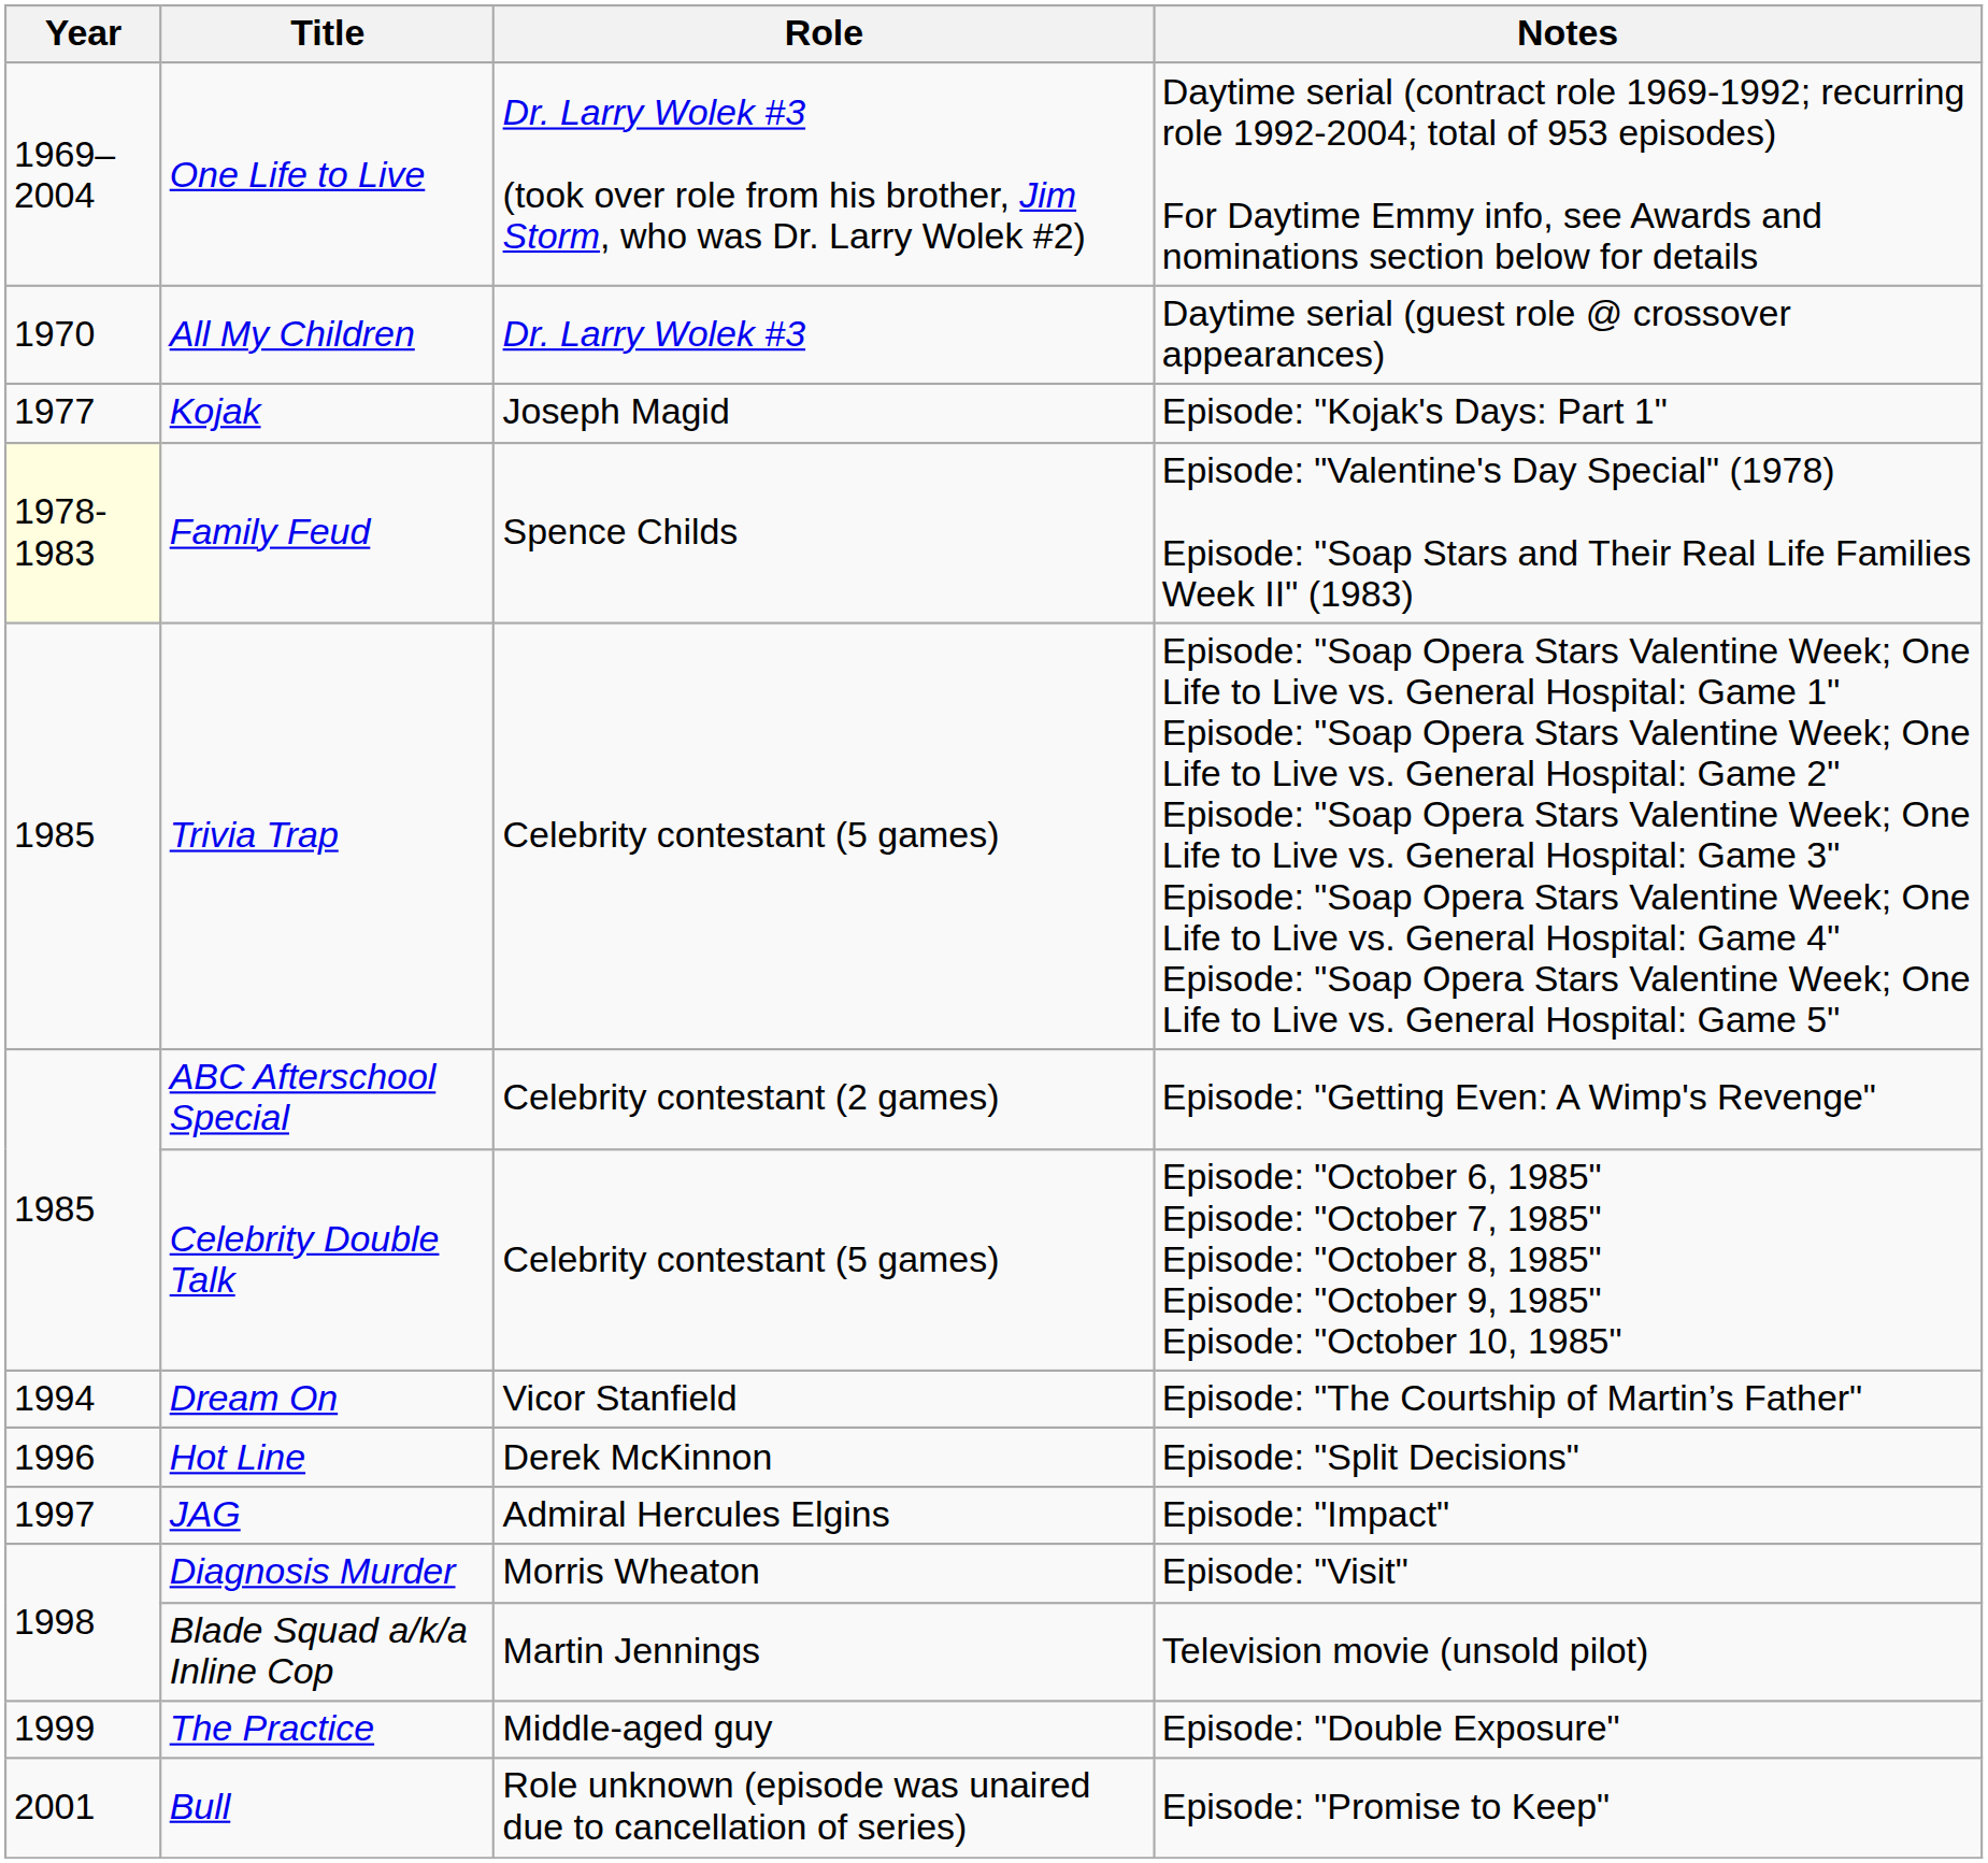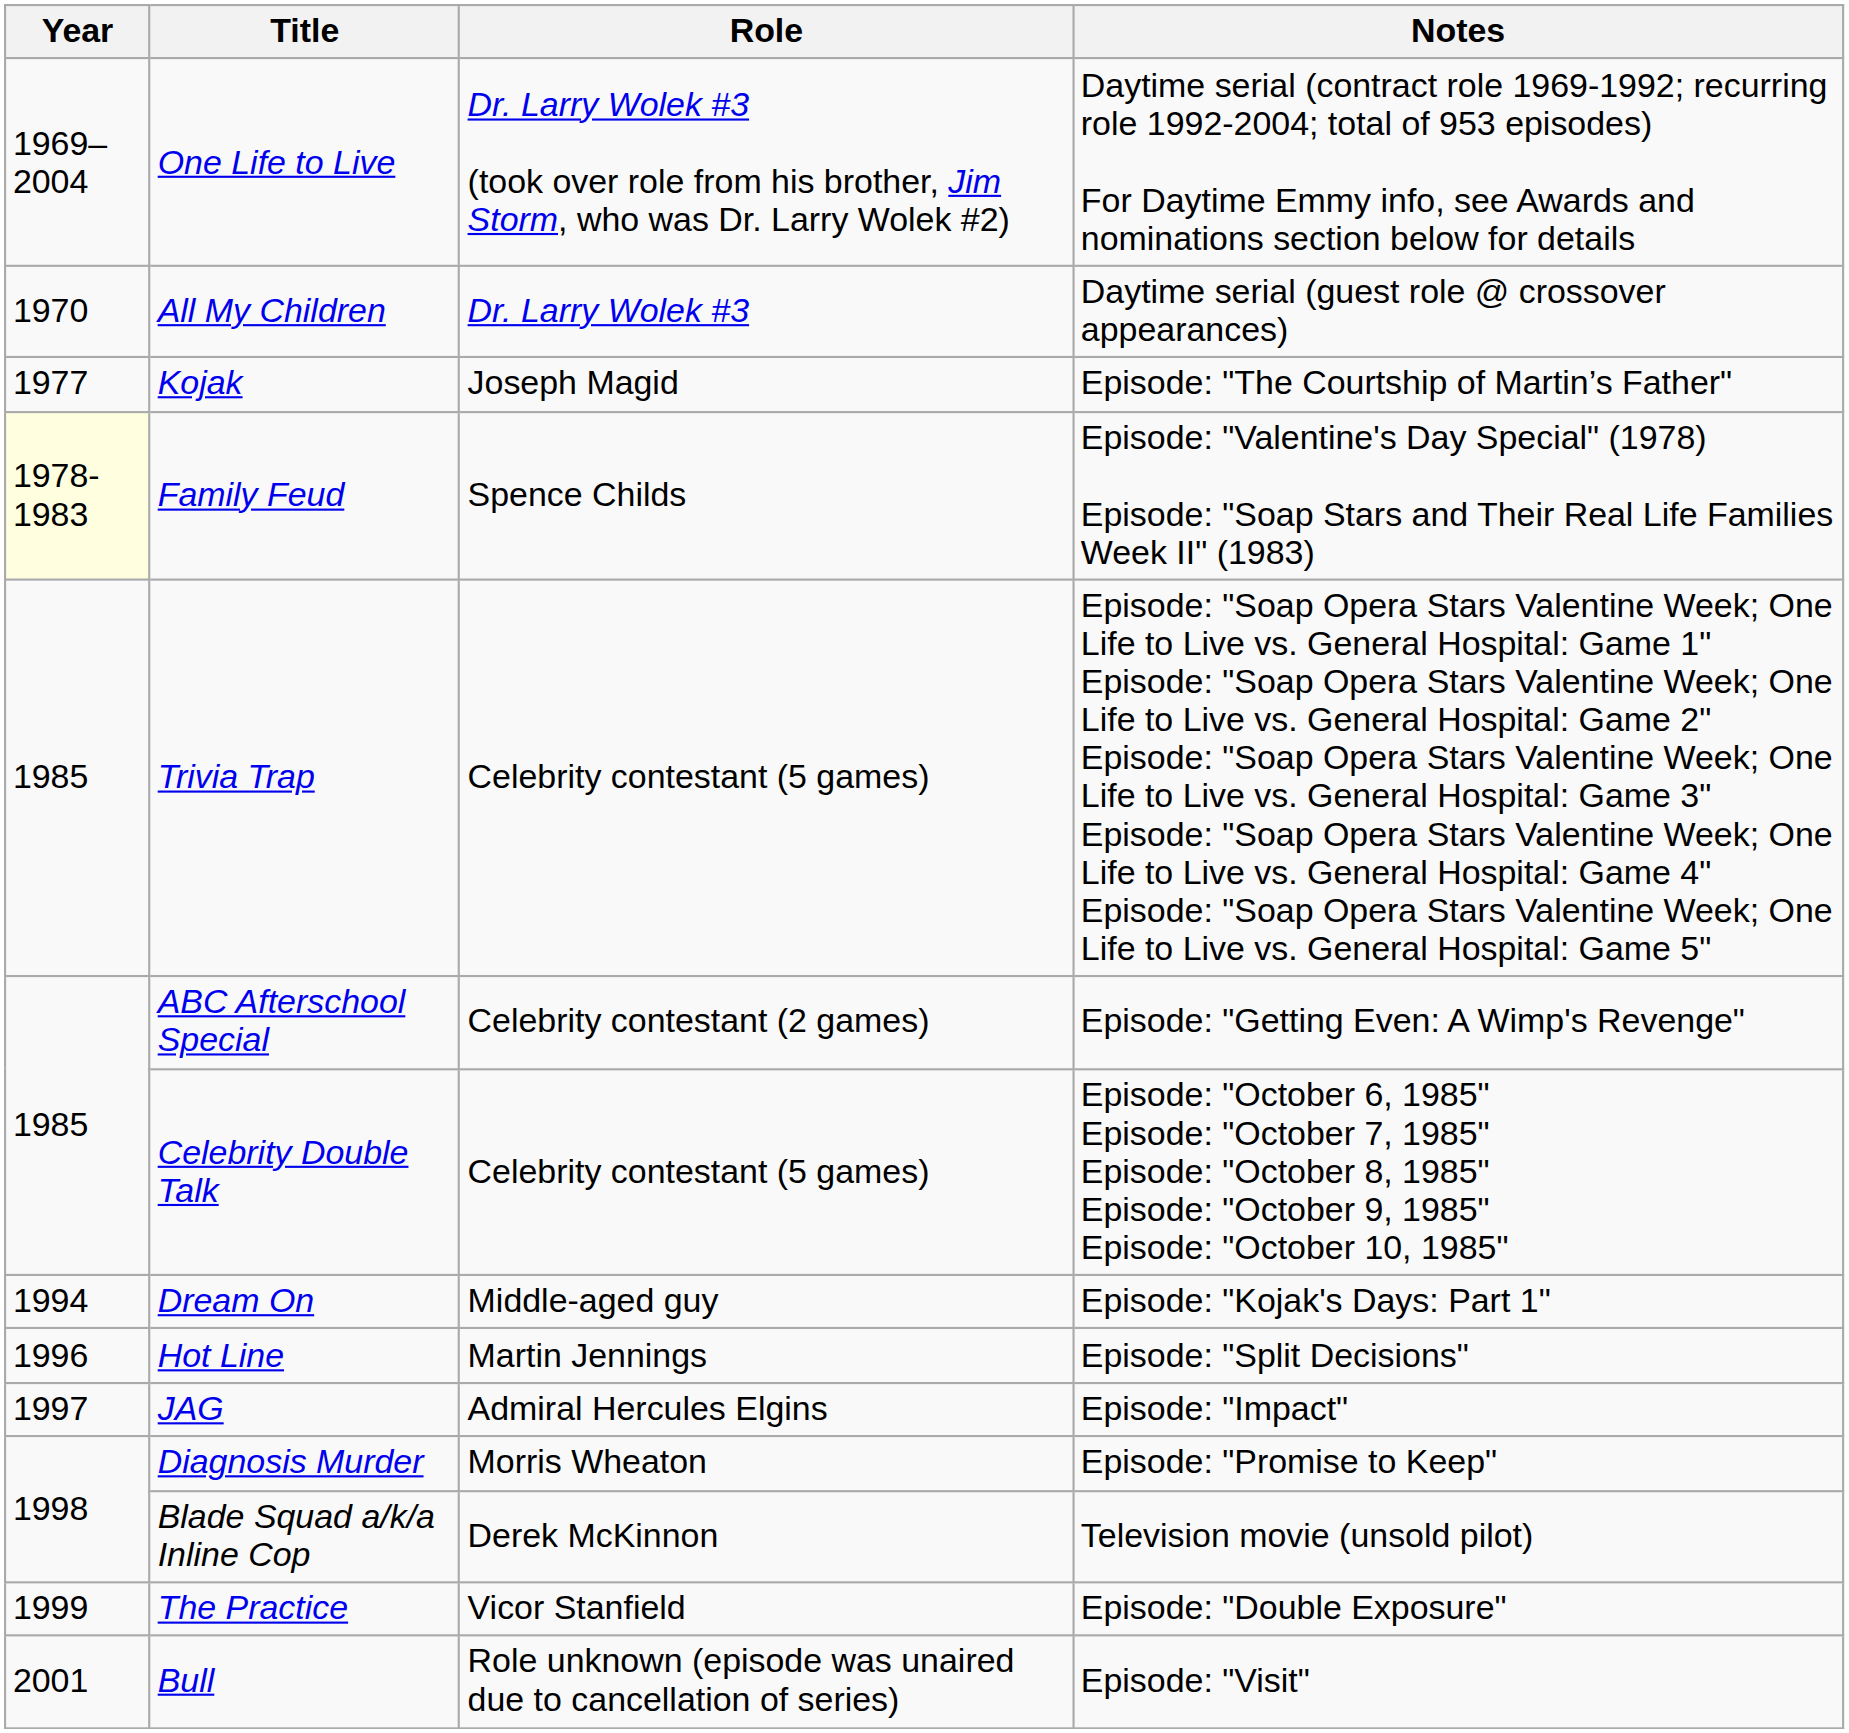 <table class="wikitable">
 <tr>
 <th>Year</th>
 <th>Title</th>
 <th>Role</th>
 <th>Notes</th>
 </tr>
 <tr>
 <td>1969–2004</td>
 <td><em><a href='#'>One Life to Live</a></em></td>
 <td><em><a href='#'>Dr. Larry Wolek #3</a></em><br><br>(took over role from his brother, <em><a href='#'>Jim Storm</a></em>, who was Dr. Larry Wolek #2)</td>
 <td>Daytime serial (contract role 1969-1992; recurring role 1992-2004; total of 953 episodes)<br><br>For Daytime Emmy info, see Awards and nominations section below for details</td>
 </tr>
 <tr>
 <td>1970</td>
 <td><em><a href='#'>All My Children</a></em></td>
 <td><em><a href='#'>Dr. Larry Wolek #3</a></em></td>
 <td>Daytime serial (guest role @ crossover appearances)</td>
 </tr>
 <tr>
 <td>1977</td>
 <td><em><a href='#'>Kojak</a></em></td>
 <td>Joseph Magid</td>
-<td>Episode: "Kojak's Days: Part 1"</td>
+<td>Episode: "The Courtship of Martin’s Father"</td>
 </tr>
 <tr>
 <td style="background: lightyellow;">1978-1983</td>
 <td><em><a href='#'>Family Feud</a></em></td>
 <td>Spence Childs</td>
 <td>Episode: "Valentine's Day Special" (1978)<br><br>Episode: "Soap Stars and Their Real Life Families Week II" (1983)</td>
 </tr>
 <tr>
 <td>1985</td>
 <td><em><a href='#'>Trivia Trap</a></em></td>
 <td>Celebrity contestant (5 games)</td>
 <td>Episode: "Soap Opera Stars Valentine Week; One Life to Live vs. General Hospital: Game 1"<br>Episode: "Soap Opera Stars Valentine Week; One Life to Live vs. General Hospital: Game 2"<br>Episode: "Soap Opera Stars Valentine Week; One Life to Live vs. General Hospital: Game 3"<br>Episode: "Soap Opera Stars Valentine Week; One Life to Live vs. General Hospital: Game 4"<br>Episode: "Soap Opera Stars Valentine Week; One Life to Live vs. General Hospital: Game 5"</td>
 </tr>
 <tr>
 <td rowspan=2>1985</td>
 <td><em><a href='#'>ABC Afterschool Special</a></em></td>
 <td>Celebrity contestant (2 games)</td>
 <td>Episode: "Getting Even: A Wimp's Revenge"</td>
 </tr>
 <tr>
 <td><em><a href='#'>Celebrity Double Talk</a></em></td>
 <td>Celebrity contestant (5 games)</td>
 <td>Episode: "October 6, 1985"<br>Episode: "October 7, 1985"<br>Episode: "October 8, 1985"<br>Episode: "October 9, 1985"<br>Episode: "October 10, 1985"</td>
 </tr>
 <tr>
 <td>1994</td>
 <td><em><a href='#'>Dream On</a></em></td>
-<td>Vicor Stanfield</td>
-<td>Episode: "The Courtship of Martin’s Father"</td>
+<td>Middle-aged guy</td>
+<td>Episode: "Kojak's Days: Part 1"</td>
 </tr>
 <tr>
 <td>1996</td>
 <td><em><a href='#'>Hot Line</a></em></td>
-<td>Derek McKinnon</td>
+<td>Martin Jennings</td>
 <td>Episode: "Split Decisions"</td>
 </tr>
 <tr>
 <td>1997</td>
 <td><em><a href='#'>JAG</a></em></td>
 <td>Admiral Hercules Elgins</td>
 <td>Episode: "Impact"</td>
 </tr>
 <tr>
 <td rowspan=2>1998</td>
 <td><em><a href='#'>Diagnosis Murder</a></em></td>
 <td>Morris Wheaton</td>
-<td>Episode: "Visit"</td>
+<td>Episode: "Promise to Keep"</td>
 </tr>
 <tr>
 <td><em>Blade Squad a/k/a Inline Cop</em></td>
-<td>Martin Jennings</td>
+<td>Derek McKinnon</td>
 <td>Television movie (unsold pilot)</td>
 </tr>
 <tr>
 <td>1999</td>
 <td><em><a href='#'>The Practice</a></em></td>
-<td>Middle-aged guy</td>
+<td>Vicor Stanfield</td>
 <td>Episode: "Double Exposure"</td>
 </tr>
 <tr>
 <td>2001</td>
 <td><em><a href='#'>Bull</a></em></td>
 <td>Role unknown (episode was unaired due to cancellation of series)</td>
-<td>Episode: "Promise to Keep"</td>
+<td>Episode: "Visit"</td>
 </tr>
 <tr>
 </tr>
 </table>
